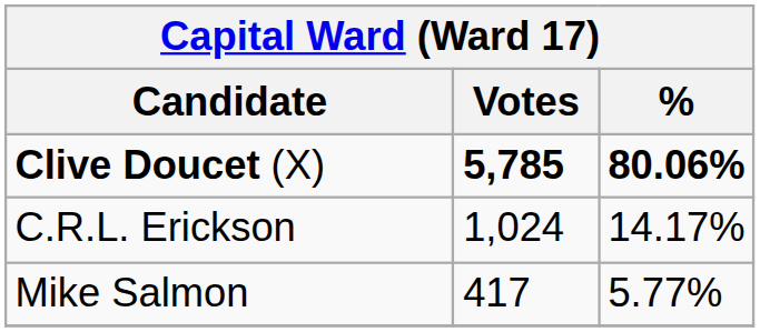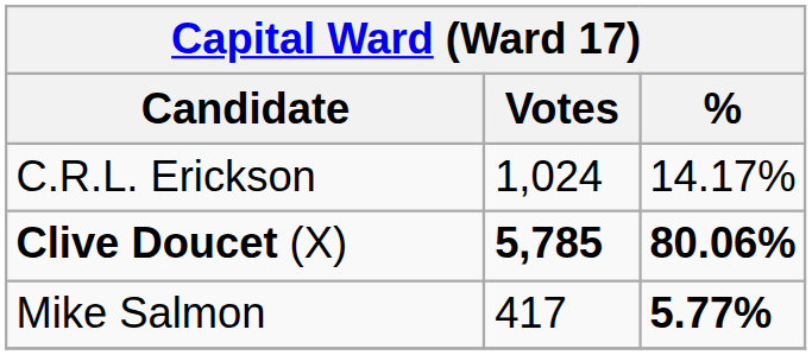 <table class="wikitable">
 <tr>
 <th colspan="3"><a href='#'>Capital Ward</a> (Ward 17)</th>
 </tr>
 <tr>
 <th style="width: 170px">Candidate</th>
 <th style="width: 50px">Votes</th>
 <th style="width: 40px">%</th>
 </tr>
 <tr>
+<td>C.R.L. Erickson</td>
+<td>1,024</td>
+<td>14.17%</td>
+</tr>
+<tr>
 <td><strong>Clive Doucet</strong> (X)</td>
 <td><strong>5,785</strong></td>
 <td><strong>80.06%</strong></td>
 </tr>
 <tr>
-<td>C.R.L. Erickson</td>
-<td>1,024</td>
-<td>14.17%</td>
-</tr>
-<tr>
 <td>Mike Salmon</td>
 <td>417</td>
-<td>5.77%</td>
+<td><strong>5.77%</strong></td>
 </tr>
 <tr>
 </tr>
 </table>
